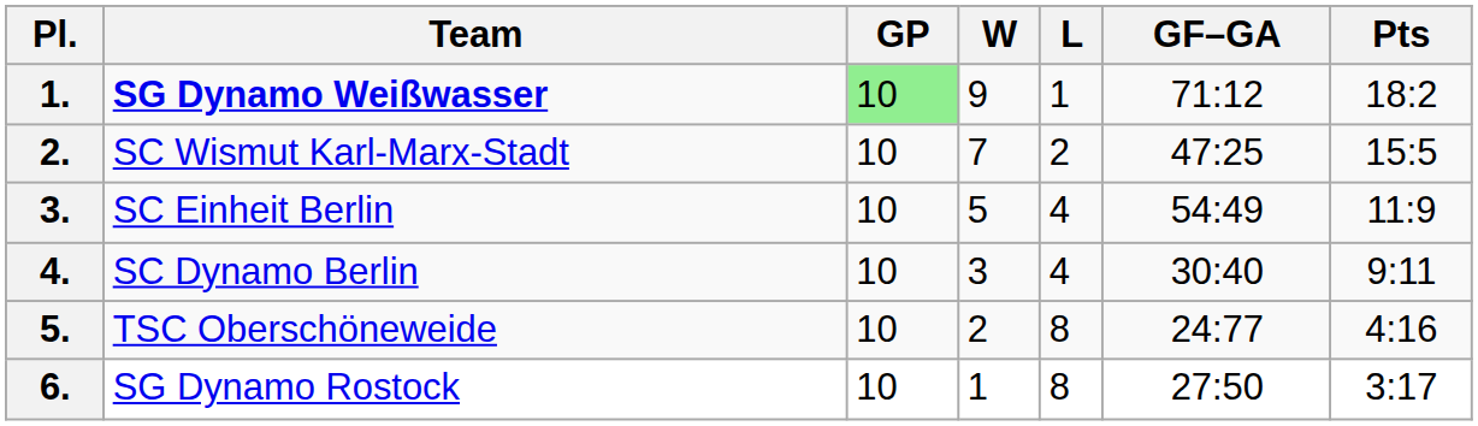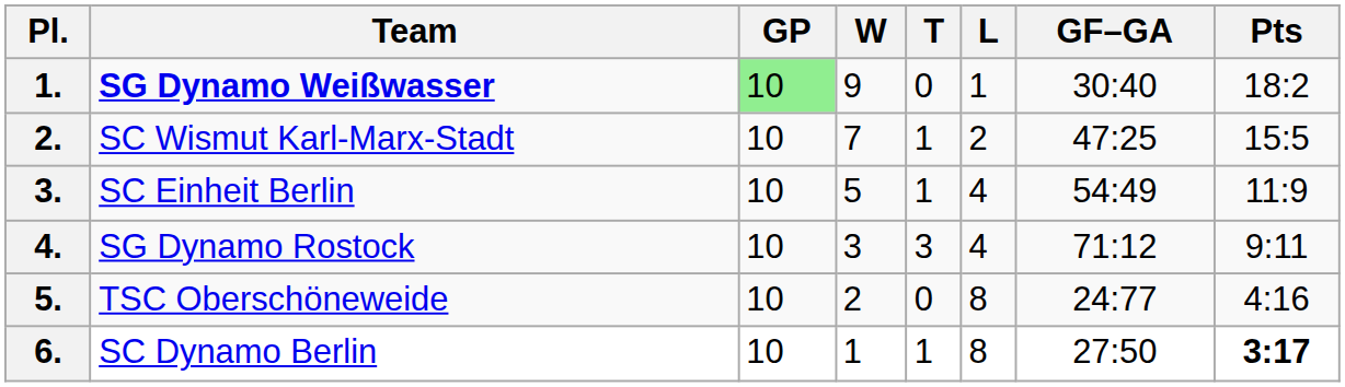 <table class="wikitable" width="50%">
 <tr>
 <th>Pl.</th>
 <th>Team</th>
 <th>GP</th>
 <th>W</th>
+<th>T</th>
 <th>L</th>
 <th>GF–GA</th>
 <th>Pts</th>
 </tr>
 <tr>
 <th>1.</th>
 <td><strong><a href='#'>SG Dynamo Weißwasser</a></strong></td>
 <td style="background: lightgreen;">10</td>
 <td>9</td>
+<td>0</td>
 <td>1</td>
-<td align="center">71:12</td>
+<td align="center">30:40</td>
 <td align="center">18:2</td>
 </tr>
 <tr>
 <th>2.</th>
 <td><a href='#'>SC Wismut Karl-Marx-Stadt</a></td>
 <td>10</td>
 <td>7</td>
+<td>1</td>
 <td>2</td>
 <td align="center">47:25</td>
 <td align="center">15:5</td>
 </tr>
 <tr>
 <th>3.</th>
 <td><a href='#'>SC Einheit Berlin</a></td>
 <td>10</td>
 <td>5</td>
+<td>1</td>
 <td>4</td>
 <td align="center">54:49</td>
 <td align="center">11:9</td>
 </tr>
 <tr>
 <th>4.</th>
-<td><a href='#'>SC Dynamo Berlin</a></td>
+<td><a href='#'>SG Dynamo Rostock</a></td>
 <td>10</td>
 <td>3</td>
+<td>3</td>
 <td>4</td>
-<td align="center">30:40</td>
+<td align="center">71:12</td>
 <td align="center">9:11</td>
 </tr>
 <tr>
 <th>5.</th>
 <td><a href='#'>TSC Oberschöneweide</a></td>
 <td>10</td>
 <td>2</td>
+<td>0</td>
 <td>8</td>
 <td align="center">24:77</td>
 <td align="center">4:16</td>
 </tr>
 <tr align="left" valign="top" bgcolor="#ffffff">
 <th>6.</th>
-<td><a href='#'>SG Dynamo Rostock</a></td>
+<td><a href='#'>SC Dynamo Berlin</a></td>
 <td>10</td>
+<td>1</td>
 <td>1</td>
 <td>8</td>
 <td align="center">27:50</td>
-<td align="center">3:17</td>
+<td align="center"><strong>3:17</strong></td>
 </tr>
 </table>
